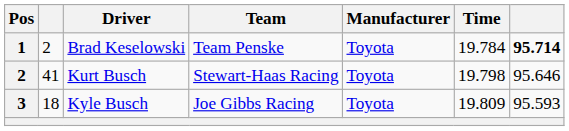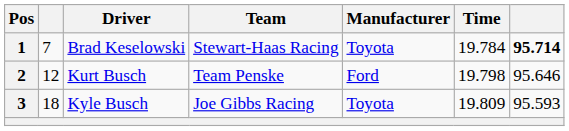 <table class="wikitable" style="font-size:95%">
 <tr>
 <th>Pos</th>
 <th></th>
 <th>Driver</th>
 <th>Team</th>
 <th>Manufacturer</th>
 <th>Time</th>
 <th></th>
 </tr>
 <tr>
 <th>1</th>
-<td>2</td>
+<td>7</td>
 <td><a href='#'>Brad Keselowski</a></td>
-<td><a href='#'>Team Penske</a></td>
+<td><a href='#'>Stewart-Haas Racing</a></td>
 <td><a href='#'>Toyota</a></td>
 <td>19.784</td>
 <td><strong>95.714</strong></td>
 </tr>
 <tr>
 <th>2</th>
-<td>41</td>
+<td>12</td>
 <td><a href='#'>Kurt Busch</a></td>
-<td><a href='#'>Stewart-Haas Racing</a></td>
-<td><a href='#'>Toyota</a></td>
+<td><a href='#'>Team Penske</a></td>
+<td><a href='#'>Ford</a></td>
 <td>19.798</td>
 <td>95.646</td>
 </tr>
 <tr>
 <th>3</th>
 <td>18</td>
 <td><a href='#'>Kyle Busch</a></td>
 <td><a href='#'>Joe Gibbs Racing</a></td>
 <td><a href='#'>Toyota</a></td>
 <td>19.809</td>
 <td>95.593</td>
 </tr>
 <tr>
 <th colspan="7"></th>
 </tr>
 </table>
